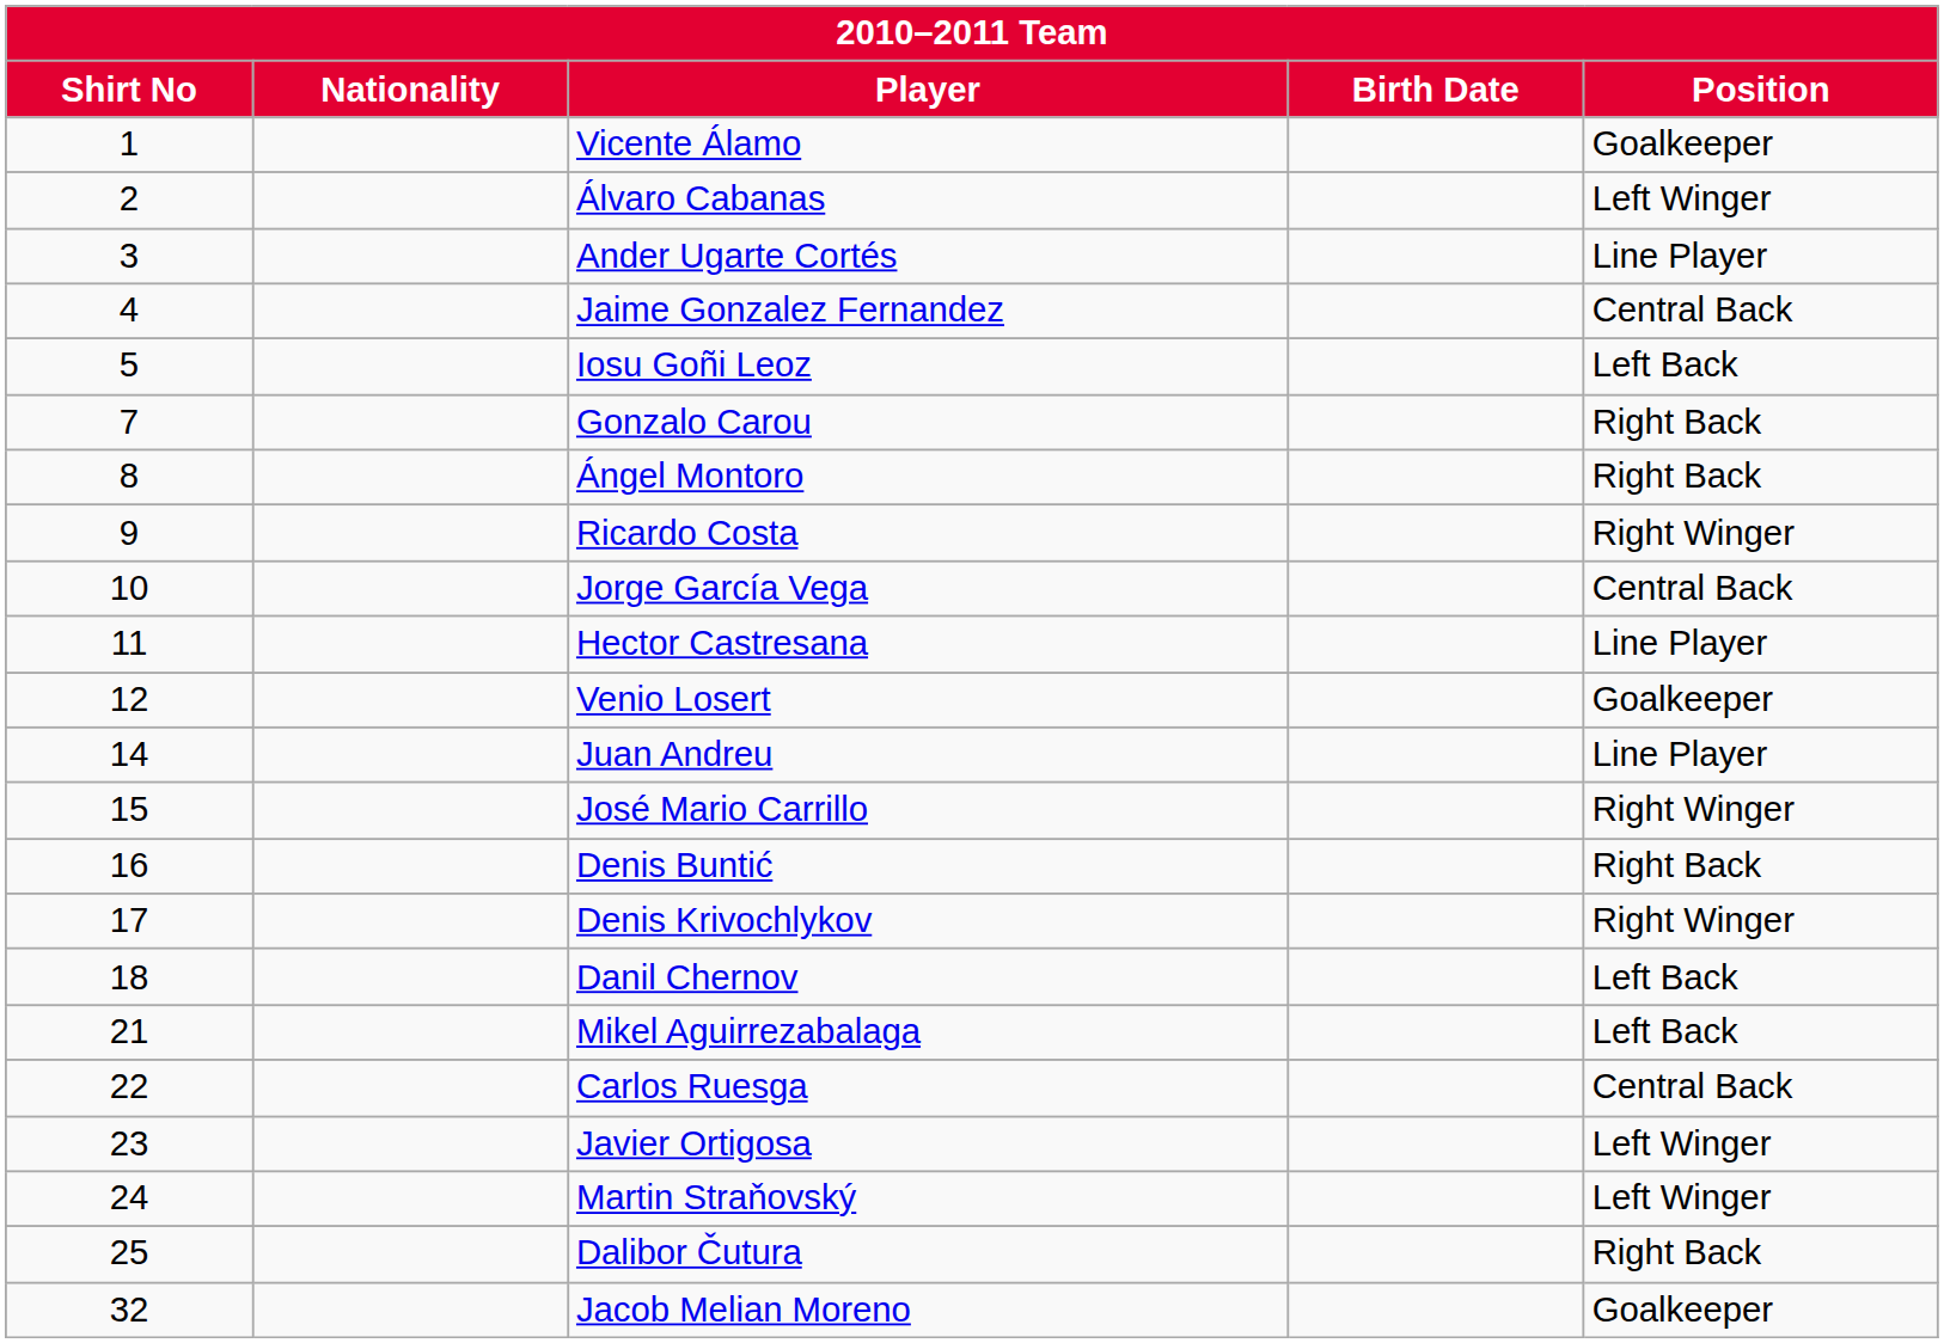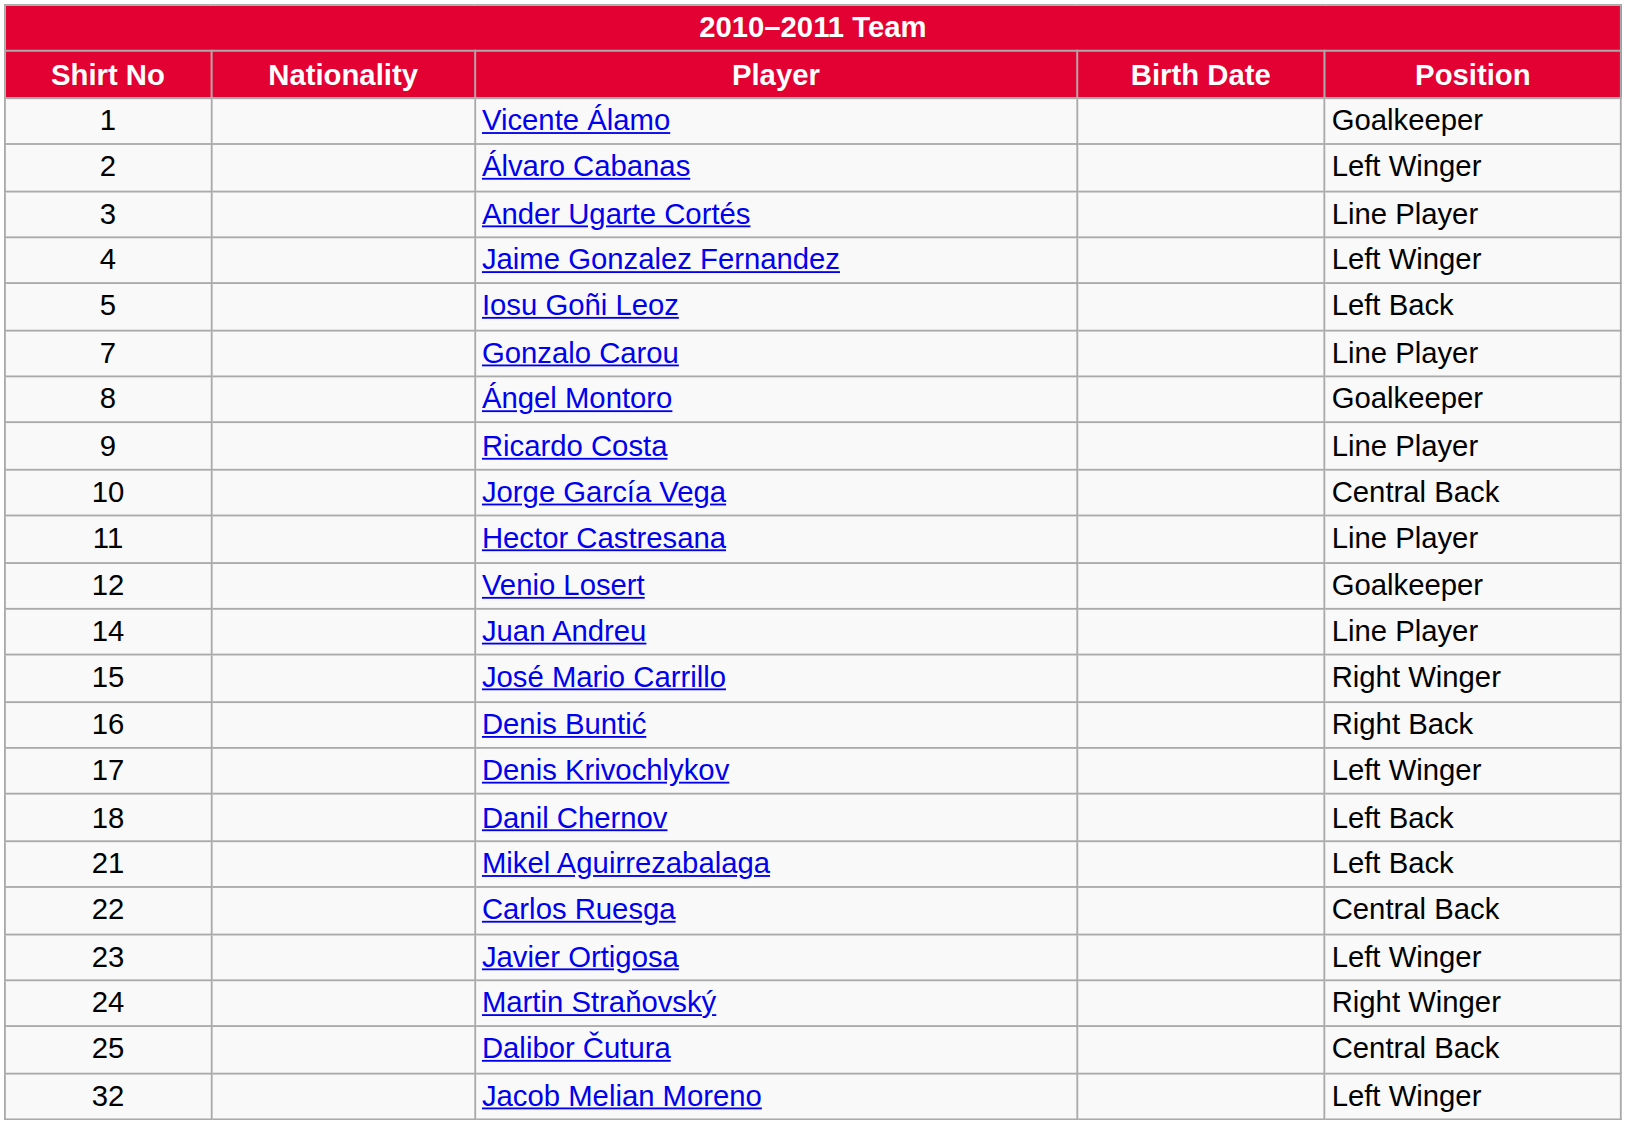 <table class="wikitable collapsible collapsed" style="width:100%;">
 <tr>
 <th colspan=5 style="background-color:#E30032;color:#FFFFFF;text-align:center;"> <strong>2010–2011 Team</strong></th>
 </tr>
 <tr>
 <th style="color:#FFFFFF; background:#E30032">Shirt No</th>
 <th style="color:#FFFFFF; background:#E30032">Nationality</th>
 <th style="color:#FFFFFF; background:#E30032">Player</th>
 <th style="color:#FFFFFF; background:#E30032">Birth Date</th>
 <th style="color:#FFFFFF; background:#E30032">Position</th>
 </tr>
 <tr>
 <td align=center>1</td>
 <td></td>
 <td><a href='#'>Vicente Álamo</a></td>
 <td></td>
 <td>Goalkeeper</td>
 </tr>
 <tr>
 <td align=center>2</td>
 <td></td>
 <td><a href='#'>Álvaro Cabanas</a></td>
 <td></td>
 <td>Left Winger</td>
 </tr>
 <tr>
 <td align=center>3</td>
 <td></td>
 <td><a href='#'>Ander Ugarte Cortés</a></td>
 <td></td>
 <td>Line Player</td>
 </tr>
 <tr>
 <td align=center>4</td>
 <td></td>
 <td><a href='#'>Jaime Gonzalez Fernandez</a></td>
 <td></td>
-<td>Central Back</td>
+<td>Left Winger</td>
 </tr>
 <tr>
 <td align=center>5</td>
 <td></td>
 <td><a href='#'>Iosu Goñi Leoz</a></td>
 <td></td>
 <td>Left Back</td>
 </tr>
 <tr>
 <td align=center>7</td>
 <td></td>
 <td><a href='#'>Gonzalo Carou</a></td>
 <td></td>
-<td>Right Back</td>
+<td>Line Player</td>
 </tr>
 <tr>
 <td align=center>8</td>
 <td></td>
 <td><a href='#'>Ángel Montoro</a></td>
 <td></td>
-<td>Right Back</td>
+<td>Goalkeeper</td>
 </tr>
 <tr>
 <td align=center>9</td>
 <td></td>
 <td><a href='#'>Ricardo Costa</a></td>
 <td></td>
-<td>Right Winger</td>
+<td>Line Player</td>
 </tr>
 <tr>
 <td align=center>10</td>
 <td></td>
 <td><a href='#'>Jorge García Vega</a></td>
 <td></td>
 <td>Central Back</td>
 </tr>
 <tr>
 <td align=center>11</td>
 <td></td>
 <td><a href='#'>Hector Castresana</a></td>
 <td></td>
 <td>Line Player</td>
 </tr>
 <tr>
 <td align=center>12</td>
 <td></td>
 <td><a href='#'>Venio Losert</a></td>
 <td></td>
 <td>Goalkeeper</td>
 </tr>
 <tr>
 <td align=center>14</td>
 <td></td>
 <td><a href='#'>Juan Andreu</a></td>
 <td></td>
 <td>Line Player</td>
 </tr>
 <tr>
 <td align=center>15</td>
 <td></td>
 <td><a href='#'>José Mario Carrillo</a></td>
 <td></td>
 <td>Right Winger</td>
 </tr>
 <tr>
 <td align=center>16</td>
 <td></td>
 <td><a href='#'>Denis Buntić</a></td>
 <td></td>
 <td>Right Back</td>
 </tr>
 <tr>
 <td align=center>17</td>
 <td></td>
 <td><a href='#'>Denis Krivochlykov</a></td>
 <td></td>
-<td>Right Winger</td>
+<td>Left Winger</td>
 </tr>
 <tr>
 <td align=center>18</td>
 <td></td>
 <td><a href='#'>Danil Chernov</a></td>
 <td></td>
 <td>Left Back</td>
 </tr>
 <tr>
 <td align=center>21</td>
 <td></td>
 <td><a href='#'>Mikel Aguirrezabalaga</a></td>
 <td></td>
 <td>Left Back</td>
 </tr>
 <tr>
 <td align=center>22</td>
 <td></td>
 <td><a href='#'>Carlos Ruesga</a></td>
 <td></td>
 <td>Central Back</td>
 </tr>
 <tr>
 <td align=center>23</td>
 <td></td>
 <td><a href='#'>Javier Ortigosa</a></td>
 <td></td>
 <td>Left Winger</td>
 </tr>
 <tr>
 <td align=center>24</td>
 <td></td>
 <td><a href='#'>Martin Straňovský</a></td>
 <td></td>
-<td>Left Winger</td>
+<td>Right Winger</td>
 </tr>
 <tr>
 <td align=center>25</td>
 <td></td>
 <td><a href='#'>Dalibor Čutura</a></td>
 <td></td>
-<td>Right Back</td>
+<td>Central Back</td>
 </tr>
 <tr>
 <td align=center>32</td>
 <td></td>
 <td><a href='#'>Jacob Melian Moreno</a></td>
 <td></td>
-<td>Goalkeeper</td>
+<td>Left Winger</td>
 </tr>
 </table>
